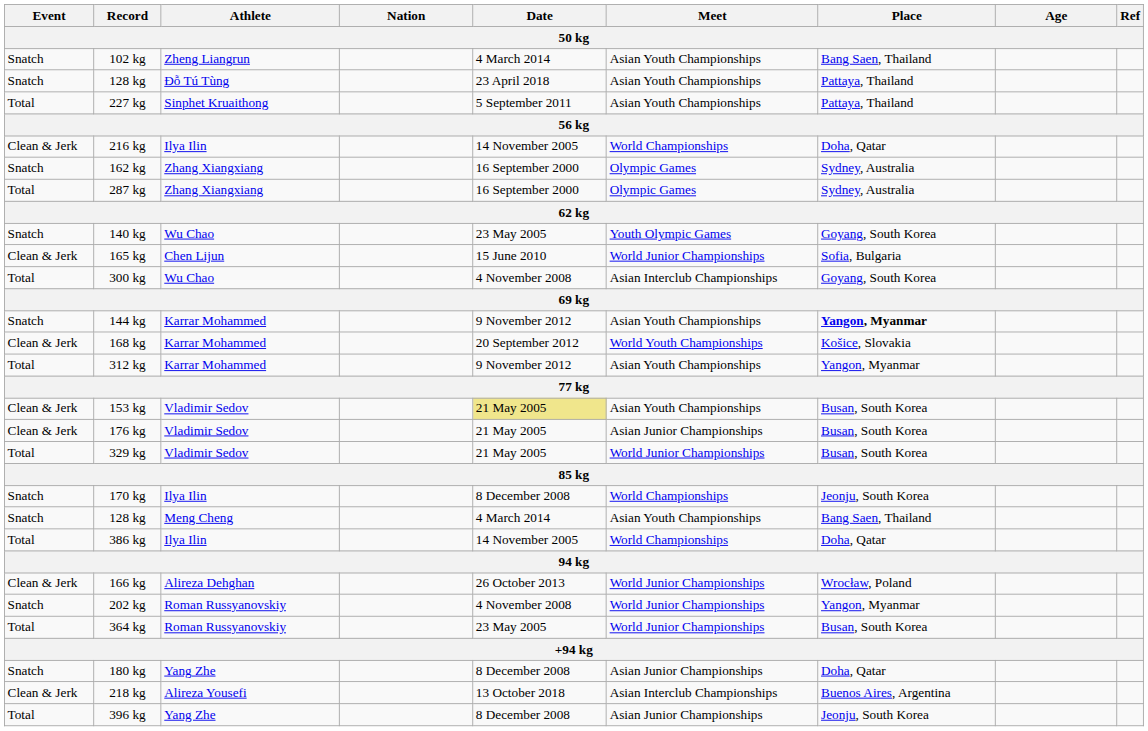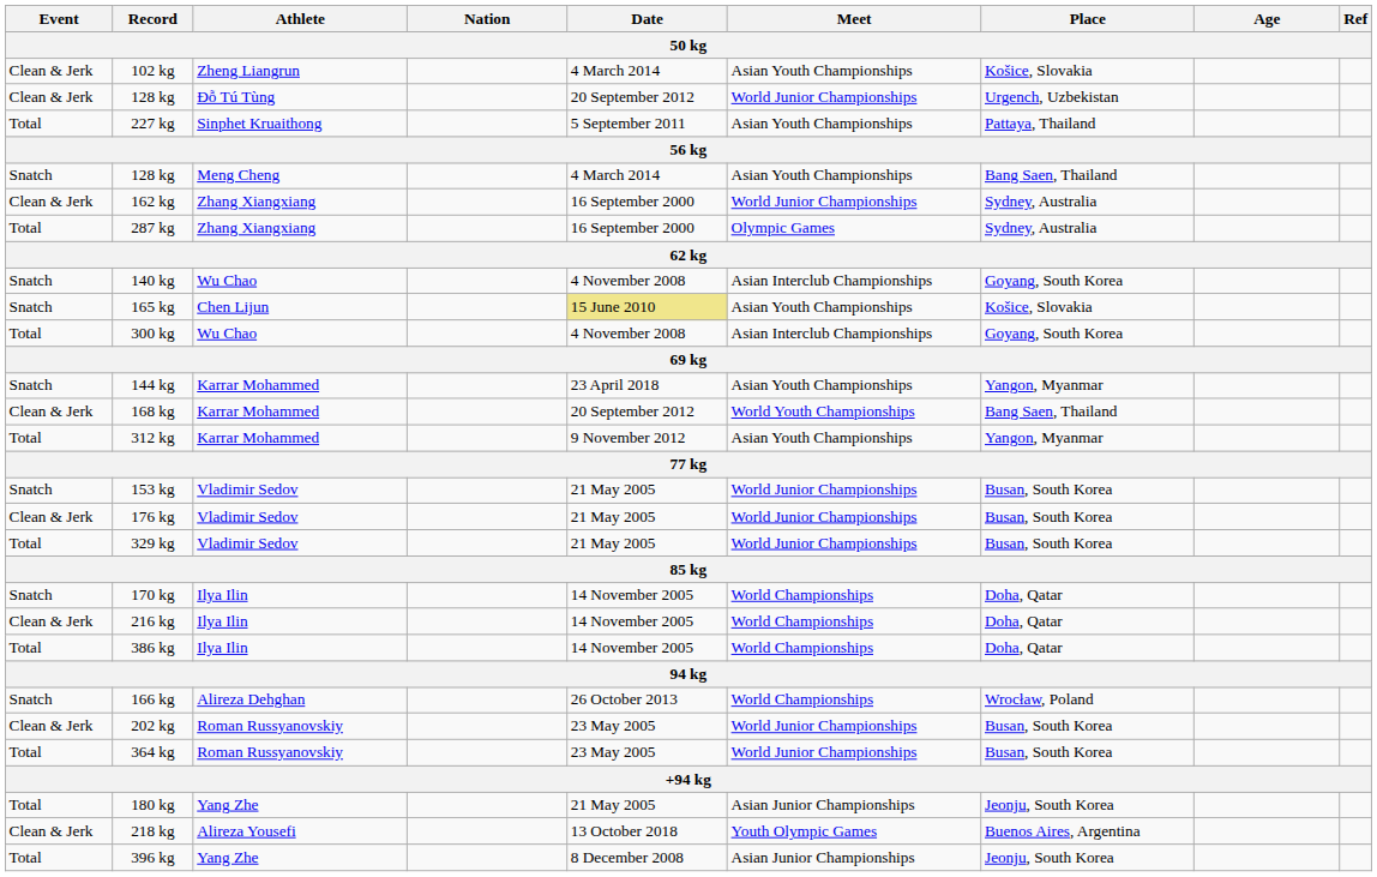 <table class="wikitable" style="font-size:90%; width: 98%;">
 <tr>
 <th width=8%>Event</th>
 <th width=6%>Record</th>
 <th width=16%>Athlete</th>
 <th width=12%>Nation</th>
 <th width=12%>Date</th>
 <th width=19%>Meet</th>
 <th width=16%>Place</th>
 <th width=11%>Age</th>
 <th>Ref</th>
 </tr>
 <tr bgcolor="#DDDDDD">
 <th colspan="9">50 kg</th>
 </tr>
 <tr>
-<td>Snatch</td>
+<td>Clean & Jerk</td>
 <td align="center">102 kg</td>
 <td><a href='#'>Zheng Liangrun</a></td>
 <td></td>
 <td>4 March 2014</td>
 <td>Asian Youth Championships</td>
-<td><a href='#'>Bang Saen</a>, Thailand</td>
+<td><a href='#'>Košice</a>, Slovakia</td>
 <td></td>
 <td></td>
 </tr>
 <tr>
-<td>Snatch</td>
+<td>Clean & Jerk</td>
 <td align="center">128 kg</td>
 <td><a href='#'>Đỗ Tú Tùng</a></td>
 <td></td>
-<td>23 April 2018</td>
-<td>Asian Youth Championships</td>
-<td><a href='#'>Pattaya</a>, Thailand</td>
+<td>20 September 2012</td>
+<td><a href='#'>World Junior Championships</a></td>
+<td><a href='#'>Urgench</a>, Uzbekistan</td>
 <td></td>
 <td></td>
 </tr>
 <tr>
 <td>Total</td>
 <td align="center">227 kg</td>
 <td><a href='#'>Sinphet Kruaithong</a></td>
 <td></td>
 <td>5 September 2011</td>
 <td>Asian Youth Championships</td>
 <td><a href='#'>Pattaya</a>, Thailand</td>
 <td></td>
 <td></td>
 </tr>
 <tr bgcolor="#DDDDDD">
 <th colspan="9">56 kg</th>
 </tr>
 <tr>
-<td>Clean & Jerk</td>
-<td align="center">216 kg</td>
-<td><a href='#'>Ilya Ilin</a></td>
+<td>Snatch</td>
+<td align="center">128 kg</td>
+<td><a href='#'>Meng Cheng</a></td>
 <td></td>
-<td>14 November 2005</td>
-<td><a href='#'>World Championships</a></td>
-<td><a href='#'>Doha</a>, Qatar</td>
+<td>4 March 2014</td>
+<td>Asian Youth Championships</td>
+<td><a href='#'>Bang Saen</a>, Thailand</td>
 <td></td>
 <td></td>
 </tr>
 <tr>
-<td>Snatch</td>
+<td>Clean & Jerk</td>
 <td align="center">162 kg</td>
 <td><a href='#'>Zhang Xiangxiang</a></td>
 <td></td>
 <td>16 September 2000</td>
-<td><a href='#'>Olympic Games</a></td>
+<td><a href='#'>World Junior Championships</a></td>
 <td><a href='#'>Sydney</a>, Australia</td>
 <td></td>
 <td></td>
 </tr>
 <tr>
 <td>Total</td>
 <td align="center">287 kg</td>
 <td><a href='#'>Zhang Xiangxiang</a></td>
 <td></td>
 <td>16 September 2000</td>
 <td><a href='#'>Olympic Games</a></td>
 <td><a href='#'>Sydney</a>, Australia</td>
 <td></td>
 <td></td>
 </tr>
 <tr bgcolor="#DDDDDD">
 <th colspan="9">62 kg</th>
 </tr>
 <tr>
 <td>Snatch</td>
 <td align="center">140 kg</td>
 <td><a href='#'>Wu Chao</a></td>
 <td></td>
-<td>23 May 2005</td>
-<td><a href='#'>Youth Olympic Games</a></td>
+<td>4 November 2008</td>
+<td>Asian Interclub Championships</td>
 <td><a href='#'>Goyang</a>, South Korea</td>
 <td></td>
 <td></td>
 </tr>
 <tr>
-<td>Clean & Jerk</td>
+<td>Snatch</td>
 <td align="center">165 kg</td>
 <td><a href='#'>Chen Lijun</a></td>
 <td></td>
-<td>15 June 2010</td>
-<td><a href='#'>World Junior Championships</a></td>
-<td><a href='#'>Sofia</a>, Bulgaria</td>
+<td style="background: khaki;">15 June 2010</td>
+<td>Asian Youth Championships</td>
+<td><a href='#'>Košice</a>, Slovakia</td>
 <td></td>
 <td></td>
 </tr>
 <tr>
 <td>Total</td>
 <td align="center">300 kg</td>
 <td><a href='#'>Wu Chao</a></td>
 <td></td>
 <td>4 November 2008</td>
 <td>Asian Interclub Championships</td>
 <td><a href='#'>Goyang</a>, South Korea</td>
 <td></td>
 <td></td>
 </tr>
 <tr bgcolor="#DDDDDD">
 <th colspan="9">69 kg</th>
 </tr>
 <tr>
 <td>Snatch</td>
 <td align="center">144 kg</td>
 <td><a href='#'>Karrar Mohammed</a></td>
 <td></td>
-<td>9 November 2012</td>
+<td>23 April 2018</td>
 <td>Asian Youth Championships</td>
-<td><strong><a href='#'>Yangon</a>, Myanmar</strong></td>
+<td><a href='#'>Yangon</a>, Myanmar</td>
 <td></td>
 <td></td>
 </tr>
 <tr>
 <td>Clean & Jerk</td>
 <td align="center">168 kg</td>
 <td><a href='#'>Karrar Mohammed</a></td>
 <td></td>
 <td>20 September 2012</td>
 <td><a href='#'>World Youth Championships</a></td>
-<td><a href='#'>Košice</a>, Slovakia</td>
+<td><a href='#'>Bang Saen</a>, Thailand</td>
 <td></td>
 <td></td>
 </tr>
 <tr>
 <td>Total</td>
 <td align="center">312 kg</td>
 <td><a href='#'>Karrar Mohammed</a></td>
 <td></td>
 <td>9 November 2012</td>
 <td>Asian Youth Championships</td>
 <td><a href='#'>Yangon</a>, Myanmar</td>
 <td></td>
 <td></td>
 </tr>
 <tr bgcolor="#DDDDDD">
 <th colspan="9">77 kg</th>
 </tr>
 <tr>
-<td>Clean & Jerk</td>
+<td>Snatch</td>
 <td align="center">153 kg</td>
 <td><a href='#'>Vladimir Sedov</a></td>
 <td></td>
-<td style="background: khaki;">21 May 2005</td>
-<td>Asian Youth Championships</td>
+<td>21 May 2005</td>
+<td><a href='#'>World Junior Championships</a></td>
 <td><a href='#'>Busan</a>, South Korea</td>
 <td></td>
 <td></td>
 </tr>
 <tr>
 <td>Clean & Jerk</td>
 <td align="center">176 kg</td>
 <td><a href='#'>Vladimir Sedov</a></td>
 <td></td>
 <td>21 May 2005</td>
-<td>Asian Junior Championships</td>
+<td><a href='#'>World Junior Championships</a></td>
 <td><a href='#'>Busan</a>, South Korea</td>
 <td></td>
 <td></td>
 </tr>
 <tr>
 <td>Total</td>
 <td align="center">329 kg</td>
 <td><a href='#'>Vladimir Sedov</a></td>
 <td></td>
 <td>21 May 2005</td>
 <td><a href='#'>World Junior Championships</a></td>
 <td><a href='#'>Busan</a>, South Korea</td>
 <td></td>
 <td></td>
 </tr>
 <tr bgcolor="#DDDDDD">
 <th colspan="9">85 kg</th>
 </tr>
 <tr>
 <td>Snatch</td>
 <td align="center">170 kg</td>
 <td><a href='#'>Ilya Ilin</a></td>
 <td></td>
-<td>8 December 2008</td>
+<td>14 November 2005</td>
 <td><a href='#'>World Championships</a></td>
-<td><a href='#'>Jeonju</a>, South Korea</td>
+<td><a href='#'>Doha</a>, Qatar</td>
 <td></td>
 <td></td>
 </tr>
 <tr>
-<td>Snatch</td>
-<td align="center">128 kg</td>
-<td><a href='#'>Meng Cheng</a></td>
+<td>Clean & Jerk</td>
+<td align="center">216 kg</td>
+<td><a href='#'>Ilya Ilin</a></td>
 <td></td>
-<td>4 March 2014</td>
-<td>Asian Youth Championships</td>
-<td><a href='#'>Bang Saen</a>, Thailand</td>
+<td>14 November 2005</td>
+<td><a href='#'>World Championships</a></td>
+<td><a href='#'>Doha</a>, Qatar</td>
 <td></td>
 <td></td>
 </tr>
 <tr>
 <td>Total</td>
 <td align="center">386 kg</td>
 <td><a href='#'>Ilya Ilin</a></td>
 <td></td>
 <td>14 November 2005</td>
 <td><a href='#'>World Championships</a></td>
 <td><a href='#'>Doha</a>, Qatar</td>
 <td></td>
 <td></td>
 </tr>
 <tr bgcolor="#DDDDDD">
 <th colspan="9">94 kg</th>
 </tr>
 <tr>
-<td>Clean & Jerk</td>
+<td>Snatch</td>
 <td align="center">166 kg</td>
 <td><a href='#'>Alireza Dehghan</a></td>
 <td></td>
 <td>26 October 2013</td>
-<td><a href='#'>World Junior Championships</a></td>
+<td><a href='#'>World Championships</a></td>
 <td><a href='#'>Wrocław</a>, Poland</td>
 <td></td>
 <td></td>
 </tr>
 <tr>
-<td>Snatch</td>
+<td>Clean & Jerk</td>
 <td align="center">202 kg</td>
 <td><a href='#'>Roman Russyanovskiy</a></td>
 <td></td>
-<td>4 November 2008</td>
+<td>23 May 2005</td>
 <td><a href='#'>World Junior Championships</a></td>
-<td><a href='#'>Yangon</a>, Myanmar</td>
+<td><a href='#'>Busan</a>, South Korea</td>
 <td></td>
 <td></td>
 </tr>
 <tr>
 <td>Total</td>
 <td align="center">364 kg</td>
 <td><a href='#'>Roman Russyanovskiy</a></td>
 <td></td>
 <td>23 May 2005</td>
 <td><a href='#'>World Junior Championships</a></td>
 <td><a href='#'>Busan</a>, South Korea</td>
 <td></td>
 <td></td>
 </tr>
 <tr bgcolor="#DDDDDD">
 <th colspan="9">+94 kg</th>
 </tr>
 <tr>
-<td>Snatch</td>
+<td>Total</td>
 <td align="center">180 kg</td>
 <td><a href='#'>Yang Zhe</a></td>
 <td></td>
-<td>8 December 2008</td>
+<td>21 May 2005</td>
 <td>Asian Junior Championships</td>
-<td><a href='#'>Doha</a>, Qatar</td>
+<td><a href='#'>Jeonju</a>, South Korea</td>
 <td></td>
 <td></td>
 </tr>
 <tr>
 <td>Clean & Jerk</td>
 <td align="center">218 kg</td>
 <td><a href='#'>Alireza Yousefi</a></td>
 <td></td>
 <td>13 October 2018</td>
-<td>Asian Interclub Championships</td>
+<td><a href='#'>Youth Olympic Games</a></td>
 <td><a href='#'>Buenos Aires</a>, Argentina</td>
 <td></td>
 <td></td>
 </tr>
 <tr>
 <td>Total</td>
 <td align="center">396 kg</td>
 <td><a href='#'>Yang Zhe</a></td>
 <td></td>
 <td>8 December 2008</td>
 <td>Asian Junior Championships</td>
 <td><a href='#'>Jeonju</a>, South Korea</td>
 <td></td>
 <td></td>
 </tr>
 </table>
